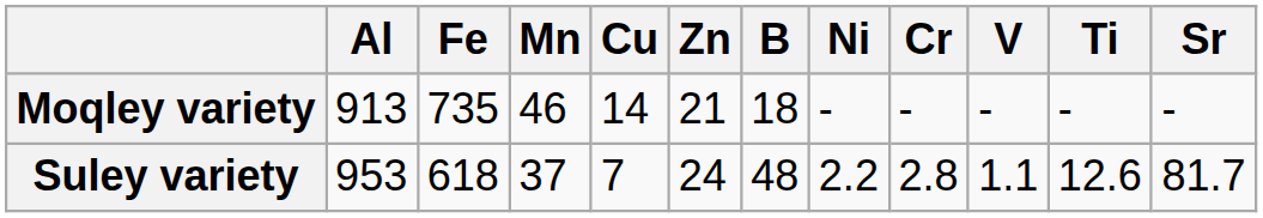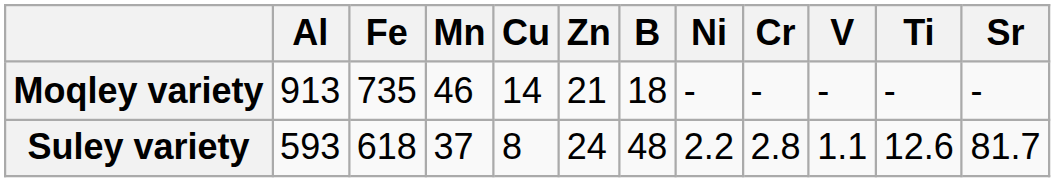 <table class="wikitable">
 <tr>
 <th></th>
 <th>Al</th>
 <th>Fe</th>
 <th>Mn</th>
 <th>Cu</th>
 <th>Zn</th>
 <th>B</th>
 <th>Ni</th>
 <th>Cr</th>
 <th>V</th>
 <th>Ti</th>
 <th>Sr</th>
 </tr>
 <tr>
 <th>Moqley variety</th>
 <td>913</td>
 <td>735</td>
 <td>46</td>
 <td>14</td>
 <td>21</td>
 <td>18</td>
 <td>-</td>
 <td>-</td>
 <td>-</td>
 <td>-</td>
 <td>-</td>
 </tr>
 <tr>
 <th>Suley variety</th>
-<td>953</td>
+<td>593</td>
 <td>618</td>
 <td>37</td>
-<td>7</td>
+<td>8</td>
 <td>24</td>
 <td>48</td>
 <td>2.2</td>
 <td>2.8</td>
 <td>1.1</td>
 <td>12.6</td>
 <td>81.7</td>
 </tr>
 </table>
